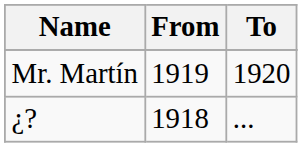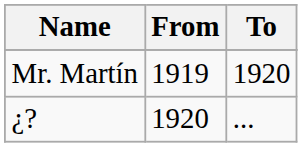 <table class="wikitable" style="text-align: left">
 <tr>
 <th rowspan="1">Name</th>
 <th rowspan="1">From</th>
 <th rowspan="1">To</th>
 </tr>
 <tr>
 </tr>
 <tr>
 </tr>
 <tr>
 <td> Mr. Martín</td>
 <td align=left>1919</td>
 <td align=left>1920</td>
 </tr>
 <tr>
 <td> ¿?</td>
-<td align=left>1918</td>
+<td align=left>1920</td>
 <td align=left>...</td>
 </tr>
 </table>
